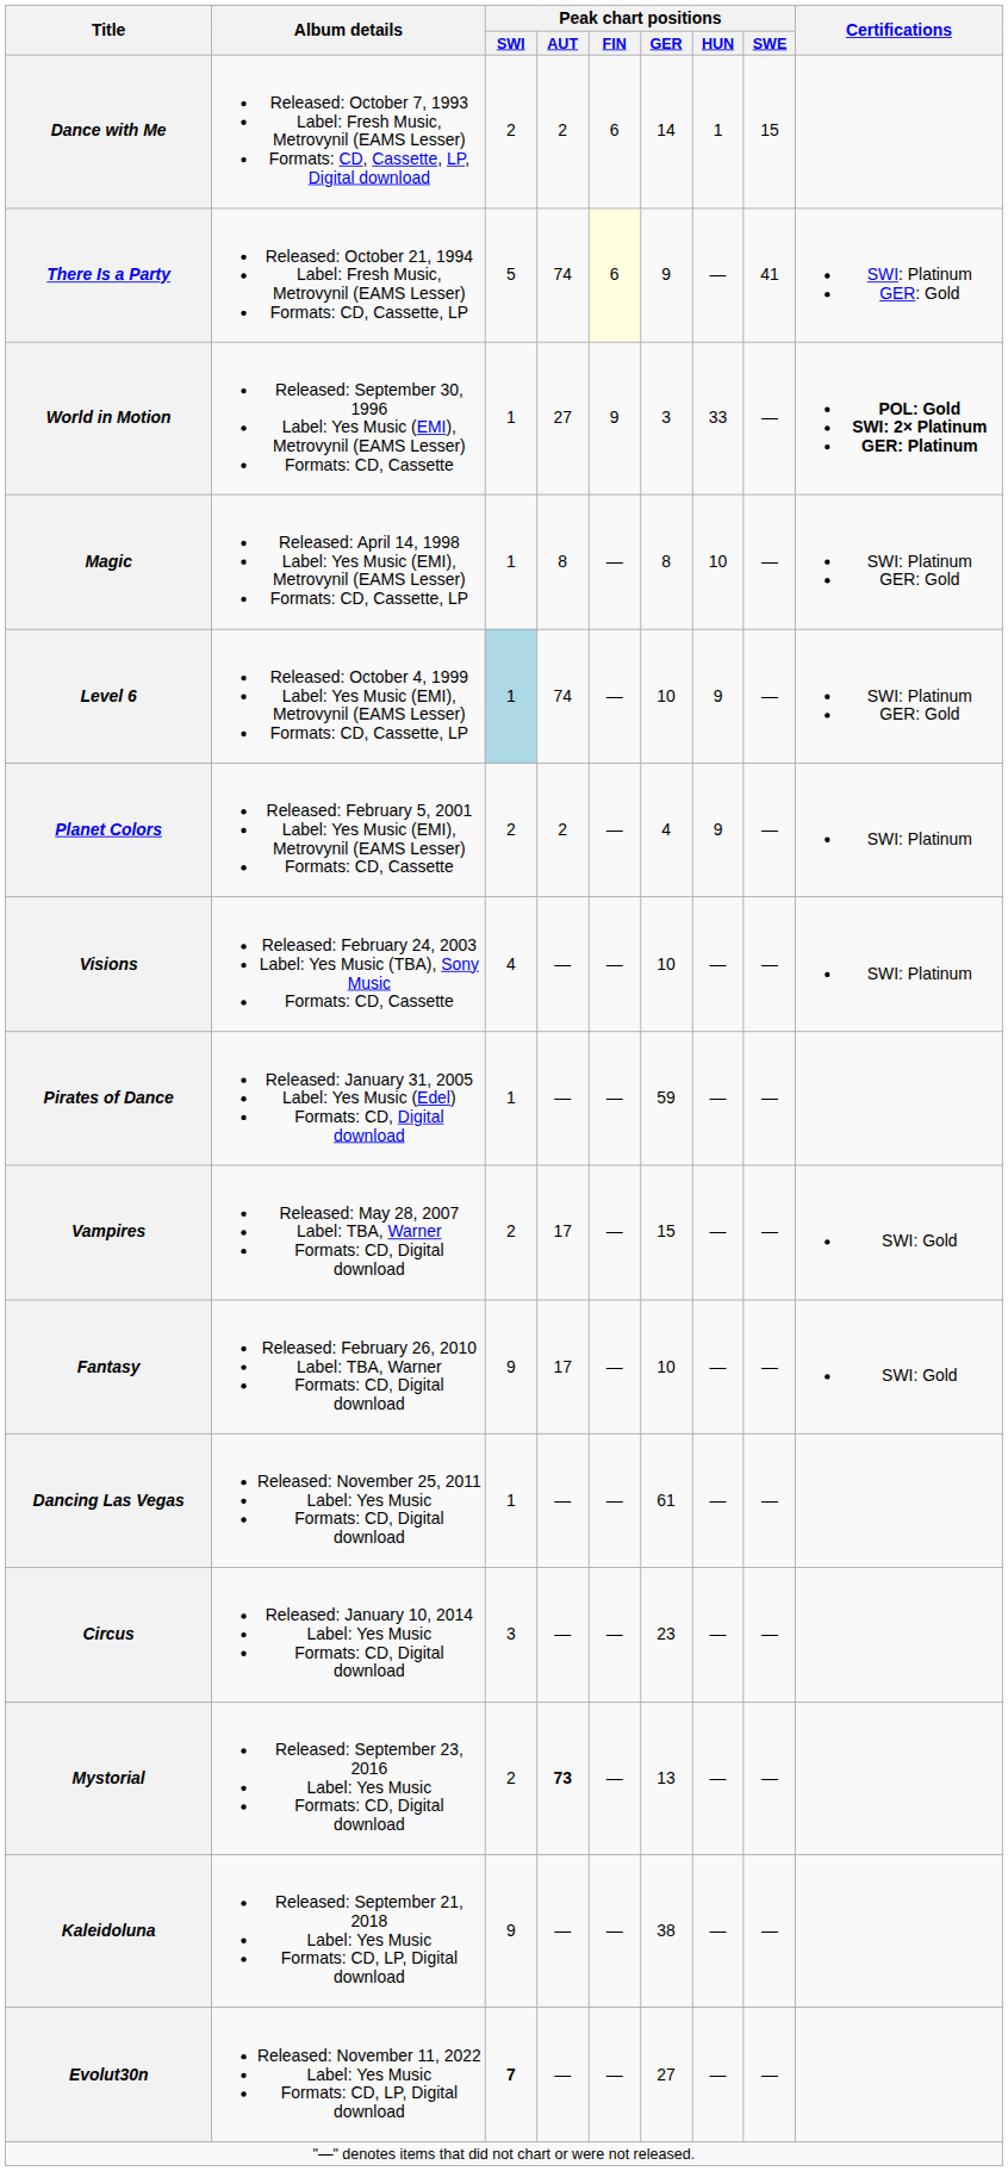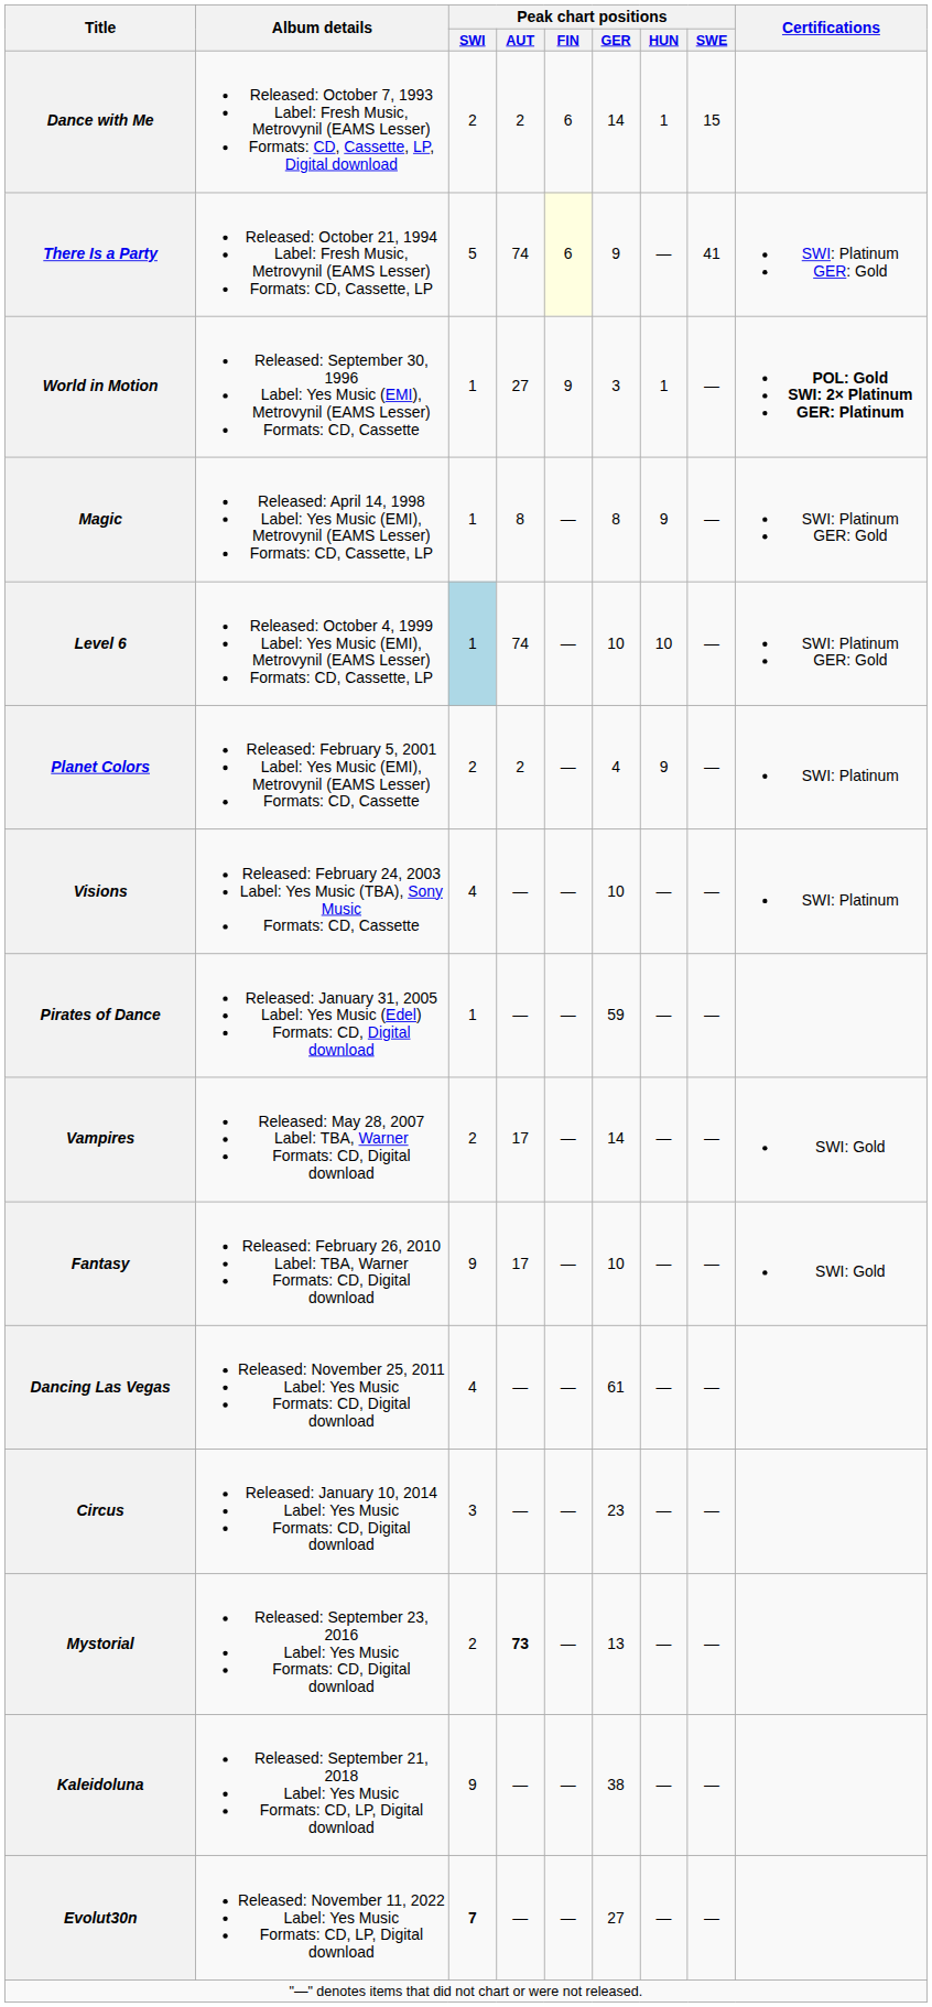 <table class="wikitable plainrowheaders" style="text-align:center;">
 <tr>
 <th scope="col" rowspan="2" style="width:12em;">Title</th>
 <th scope="col" rowspan="2" style="width:16em;">Album details</th>
 <th scope="col" colspan="6">Peak chart positions</th>
 <th scope="col" rowspan="2" style="width:12em;"><a href='#'>Certifications</a></th>
 </tr>
 <tr>
 <th scope="col" style="width:3em;font-size:90%;"><a href='#'>SWI</a><br></th>
 <th scope="col" style="width:3em;font-size:90%;"><a href='#'>AUT</a><br></th>
 <th scope="col" style="width:3em;font-size:90%;"><a href='#'>FIN</a><br></th>
 <th scope="col" style="width:3em;font-size:90%;"><a href='#'>GER</a><br></th>
 <th scope="col" style="width:3em;font-size:90%;"><a href='#'>HUN</a><br></th>
 <th scope="col" style="width:3em;font-size:90%;"><a href='#'>SWE</a><br></th>
 </tr>
 <tr>
 <th scope="row"><em>Dance with Me</em></th>
 <td><br><ul><li>Released: October 7, 1993</li><li>Label: Fresh Music, Metrovynil (EAMS Lesser)</li><li>Formats: <a href='#'>CD</a>, <a href='#'>Cassette</a>, <a href='#'>LP</a>, <a href='#'>Digital download</a></li></ul></td>
 <td>2</td>
 <td>2</td>
 <td>6</td>
 <td>14</td>
 <td>1</td>
 <td>15</td>
 <td></td>
 </tr>
 <tr>
 <th scope="row"><em><a href='#'>There Is a Party</a></em></th>
 <td><br><ul><li>Released: October 21, 1994</li><li>Label: Fresh Music, Metrovynil (EAMS Lesser)</li><li>Formats: CD, Cassette, LP</li></ul></td>
 <td>5</td>
 <td>74</td>
 <td style="background: lightyellow;">6</td>
 <td>9</td>
 <td>—</td>
 <td>41</td>
 <td><br><ul><li><a href='#'>SWI</a>: Platinum</li><li><a href='#'>GER</a>: Gold</li></ul></td>
 </tr>
 <tr>
 <th scope="row"><em>World in Motion</em></th>
 <td><br><ul><li>Released: September 30, 1996</li><li>Label: Yes Music (<a href='#'>EMI</a>), Metrovynil (EAMS Lesser)</li><li>Formats: CD, Cassette</li></ul></td>
 <td>1</td>
 <td>27</td>
 <td>9</td>
 <td>3</td>
-<td>33</td>
+<td>1</td>
 <td>—</td>
 <td><strong><br><ul><li>POL: Gold </li><li>SWI: 2× Platinum</li><li>GER: Platinum</li></ul></strong></td>
 </tr>
 <tr>
 <th scope="row"><em>Magic</em></th>
 <td><br><ul><li>Released: April 14, 1998</li><li>Label: Yes Music (EMI), Metrovynil (EAMS Lesser)</li><li>Formats: CD, Cassette, LP</li></ul></td>
 <td>1</td>
 <td>8</td>
 <td>—</td>
 <td>8</td>
-<td>10</td>
+<td>9</td>
 <td>—</td>
 <td><br><ul><li>SWI: Platinum</li><li>GER: Gold</li></ul></td>
 </tr>
 <tr>
 <th scope="row"><em>Level 6</em></th>
 <td><br><ul><li>Released: October 4, 1999</li><li>Label: Yes Music (EMI), Metrovynil (EAMS Lesser)</li><li>Formats: CD, Cassette, LP</li></ul></td>
 <td style="background: lightblue;">1</td>
 <td>74</td>
 <td>—</td>
 <td>10</td>
-<td>9</td>
+<td>10</td>
 <td>—</td>
 <td><br><ul><li>SWI: Platinum</li><li>GER: Gold</li></ul></td>
 </tr>
 <tr>
 <th scope="row"><em><a href='#'>Planet Colors</a></em></th>
 <td><br><ul><li>Released: February 5, 2001</li><li>Label: Yes Music (EMI), Metrovynil (EAMS Lesser)</li><li>Formats: CD, Cassette</li></ul></td>
 <td>2</td>
 <td>2</td>
 <td>—</td>
 <td>4</td>
 <td>9</td>
 <td>—</td>
 <td><br><ul><li>SWI: Platinum</li></ul></td>
 </tr>
 <tr>
 <th scope="row"><em>Visions</em></th>
 <td><br><ul><li>Released: February 24, 2003</li><li>Label: Yes Music (TBA), <a href='#'>Sony Music</a></li><li>Formats: CD, Cassette</li></ul></td>
 <td>4</td>
 <td>—</td>
 <td>—</td>
 <td>10</td>
 <td>—</td>
 <td>—</td>
 <td><br><ul><li>SWI: Platinum</li></ul></td>
 </tr>
 <tr>
 <th scope="row"><em>Pirates of Dance</em></th>
 <td><br><ul><li>Released: January 31, 2005</li><li>Label: Yes Music (<a href='#'>Edel</a>)</li><li>Formats: CD, <a href='#'>Digital download</a></li></ul></td>
 <td>1</td>
 <td>—</td>
 <td>—</td>
 <td>59</td>
 <td>—</td>
 <td>—</td>
 <td></td>
 </tr>
 <tr>
 <th scope="row"><em>Vampires</em></th>
 <td><br><ul><li>Released: May 28, 2007</li><li>Label: TBA, <a href='#'>Warner</a></li><li>Formats: CD, Digital download</li></ul></td>
 <td>2</td>
 <td>17</td>
 <td>—</td>
-<td>15</td>
+<td>14</td>
 <td>—</td>
 <td>—</td>
 <td><br><ul><li>SWI: Gold</li></ul></td>
 </tr>
 <tr>
 <th scope="row"><em>Fantasy</em></th>
 <td><br><ul><li>Released: February 26, 2010</li><li>Label: TBA, Warner</li><li>Formats: CD, Digital download</li></ul></td>
 <td>9</td>
 <td>17</td>
 <td>—</td>
 <td>10</td>
 <td>—</td>
 <td>—</td>
 <td><br><ul><li>SWI: Gold</li></ul></td>
 </tr>
 <tr>
 <th scope="row"><em>Dancing Las Vegas</em></th>
 <td><br><ul><li>Released: November 25, 2011</li><li>Label: Yes Music</li><li>Formats: CD, Digital download</li></ul></td>
-<td>1</td>
+<td>4</td>
 <td>—</td>
 <td>—</td>
 <td>61</td>
 <td>—</td>
 <td>—</td>
 <td></td>
 </tr>
 <tr>
 <th scope="row"><em>Circus</em></th>
 <td><br><ul><li>Released: January 10, 2014</li><li>Label: Yes Music</li><li>Formats: CD, Digital download</li></ul></td>
 <td>3</td>
 <td>—</td>
 <td>—</td>
 <td>23</td>
 <td>—</td>
 <td>—</td>
 <td></td>
 </tr>
 <tr>
 <th scope="row"><em>Mystorial</em></th>
 <td><br><ul><li>Released: September 23, 2016</li><li>Label: Yes Music</li><li>Formats: CD, Digital download</li></ul></td>
 <td>2</td>
 <td><strong>73</strong></td>
 <td>—</td>
 <td>13</td>
 <td>—</td>
 <td>—</td>
 <td></td>
 </tr>
 <tr>
 <th scope="row"><em>Kaleidoluna</em></th>
 <td><br><ul><li>Released: September 21, 2018</li><li>Label: Yes Music</li><li>Formats: CD, LP, Digital download</li></ul></td>
 <td>9</td>
 <td>—</td>
 <td>—</td>
 <td>38</td>
 <td>—</td>
 <td>—</td>
 <td></td>
 </tr>
 <tr>
 <th scope="row"><em>Evolut30n</em></th>
 <td><br><ul><li>Released: November 11, 2022</li><li>Label: Yes Music</li><li>Formats: CD, LP, Digital download</li></ul></td>
 <td><strong>7</strong></td>
 <td>—</td>
 <td>—</td>
 <td>27</td>
 <td>—</td>
 <td>—</td>
 <td></td>
 </tr>
 <tr>
 <td colspan="14" style="text-align:center; font-size:90%;">"—" denotes items that did not chart or were not released.</td>
 </tr>
 </table>
